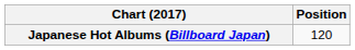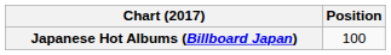 <table class="wikitable sortable plainrowheaders" style="text-align:center">
 <tr>
 <th scope="col" style="width:22em;">Chart (2017)</th>
 <th scope="col">Position</th>
 </tr>
 <tr>
 <th scope="row">Japanese Hot Albums (<em><a href='#'>Billboard Japan</a></em>)</th>
-<td>120</td>
+<td>100</td>
 </tr>
 </table>
